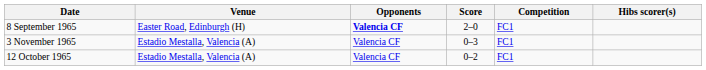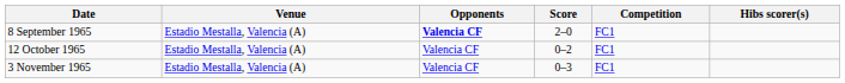 <table class="wikitable" width=92%>
 <tr>
 <th>Date</th>
 <th>Venue</th>
 <th>Opponents</th>
 <th>Score</th>
 <th>Competition</th>
 <th>Hibs scorer(s)</th>
 </tr>
 <tr>
 <td>8 September 1965</td>
-<td><a href='#'>Easter Road</a>, <a href='#'>Edinburgh</a> (H)</td>
+<td><a href='#'>Estadio Mestalla</a>, <a href='#'>Valencia</a> (A)</td>
 <td><strong> <a href='#'>Valencia CF</a></strong></td>
 <td align=center>2–0</td>
+<td><a href='#'>FC1</a></td>
+<td></td>
+</tr>
+<tr>
+<td>12 October 1965</td>
+<td><a href='#'>Estadio Mestalla</a>, <a href='#'>Valencia</a> (A)</td>
+<td> <a href='#'>Valencia CF</a></td>
+<td align=center>0–2</td>
 <td><a href='#'>FC1</a></td>
 <td></td>
 </tr>
 <tr>
 <td>3 November 1965</td>
 <td><a href='#'>Estadio Mestalla</a>, <a href='#'>Valencia</a> (A)</td>
 <td> <a href='#'>Valencia CF</a></td>
 <td align=center>0–3</td>
 <td><a href='#'>FC1</a></td>
 <td></td>
 </tr>
-<tr>
-<td>12 October 1965</td>
-<td><a href='#'>Estadio Mestalla</a>, <a href='#'>Valencia</a> (A)</td>
-<td> <a href='#'>Valencia CF</a></td>
-<td align=center>0–2</td>
-<td><a href='#'>FC1</a></td>
-<td></td>
-</tr>
 </table>
